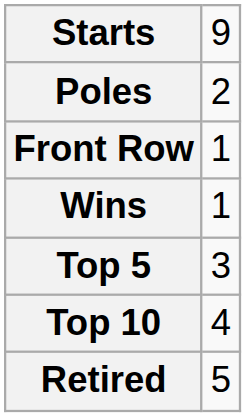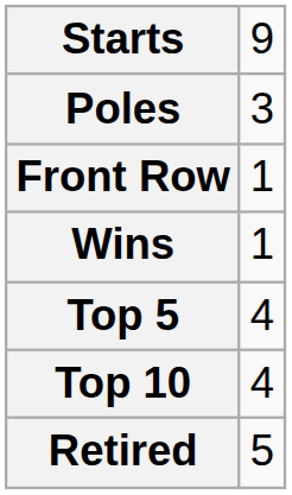 <table class="wikitable" style="text-align:center">
 <tr>
 <th>Starts</th>
 <td>9</td>
 </tr>
 <tr>
 <th>Poles</th>
-<td>2</td>
+<td>3</td>
 </tr>
 <tr>
 <th>Front Row</th>
 <td>1</td>
 </tr>
 <tr>
 <th>Wins</th>
 <td>1</td>
 </tr>
 <tr>
 <th>Top 5</th>
-<td>3</td>
+<td>4</td>
 </tr>
 <tr>
 <th>Top 10</th>
 <td>4</td>
 </tr>
 <tr>
 <th>Retired</th>
 <td>5</td>
 </tr>
 </table>
